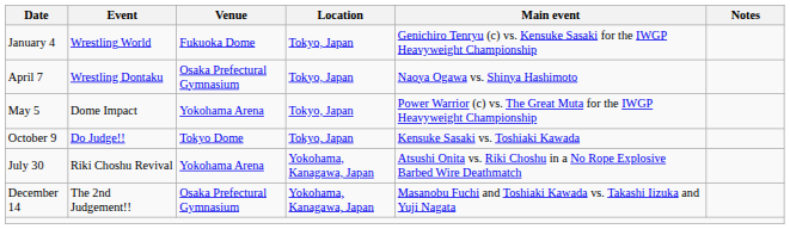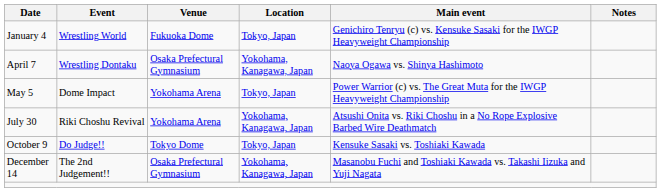 <table class="sortable wikitable succession-box" style="font-size:85%;">
 <tr>
 <th width=8%>Date</th>
 <th width=14%>Event</th>
 <th width=14%>Venue</th>
 <th width=14%>Location</th>
 <th width=40%>Main event</th>
 <th width=14%>Notes</th>
 </tr>
 <tr>
 <td>January 4</td>
 <td><a href='#'>Wrestling World</a></td>
 <td><a href='#'>Fukuoka Dome</a></td>
 <td><a href='#'>Tokyo, Japan</a></td>
 <td><a href='#'>Genichiro Tenryu</a> (c) vs. <a href='#'>Kensuke Sasaki</a> for the <a href='#'>IWGP Heavyweight Championship</a></td>
 <td></td>
 </tr>
 <tr>
 <td>April 7</td>
 <td><a href='#'>Wrestling Dontaku</a></td>
 <td><a href='#'>Osaka Prefectural Gymnasium</a></td>
-<td><a href='#'>Tokyo, Japan</a></td>
+<td><a href='#'>Yokohama, Kanagawa, Japan</a></td>
 <td><a href='#'>Naoya Ogawa</a> vs. <a href='#'>Shinya Hashimoto</a></td>
 <td></td>
 </tr>
 <tr>
 <td>May 5</td>
 <td>Dome Impact</td>
 <td><a href='#'>Yokohama Arena</a></td>
 <td><a href='#'>Tokyo, Japan</a></td>
 <td><a href='#'>Power Warrior</a> (c) vs. <a href='#'>The Great Muta</a> for the <a href='#'>IWGP Heavyweight Championship</a></td>
 <td></td>
 </tr>
 <tr>
+<td>July 30</td>
+<td>Riki Choshu Revival</td>
+<td><a href='#'>Yokohama Arena</a></td>
+<td><a href='#'>Yokohama, Kanagawa, Japan</a></td>
+<td><a href='#'>Atsushi Onita</a> vs. <a href='#'>Riki Choshu</a> in a <a href='#'>No Rope Explosive Barbed Wire Deathmatch</a></td>
+<td></td>
+</tr>
+<tr>
 <td>October 9</td>
 <td><a href='#'>Do Judge!!</a></td>
 <td><a href='#'>Tokyo Dome</a></td>
 <td><a href='#'>Tokyo, Japan</a></td>
 <td><a href='#'>Kensuke Sasaki</a> vs. <a href='#'>Toshiaki Kawada</a></td>
-<td></td>
-</tr>
-<tr>
-<td>July 30</td>
-<td>Riki Choshu Revival</td>
-<td><a href='#'>Yokohama Arena</a></td>
-<td><a href='#'>Yokohama, Kanagawa, Japan</a></td>
-<td><a href='#'>Atsushi Onita</a> vs. <a href='#'>Riki Choshu</a> in a <a href='#'>No Rope Explosive Barbed Wire Deathmatch</a></td>
 <td></td>
 </tr>
 <tr>
 <td>December 14</td>
 <td>The 2nd Judgement!!</td>
 <td><a href='#'>Osaka Prefectural Gymnasium</a></td>
 <td><a href='#'>Yokohama, Kanagawa, Japan</a></td>
 <td><a href='#'>Masanobu Fuchi</a> and <a href='#'>Toshiaki Kawada</a> vs. <a href='#'>Takashi Iizuka</a> and <a href='#'>Yuji Nagata</a></td>
 <td></td>
 </tr>
 <tr>
 <td colspan=6></td>
 </tr>
 </table>
